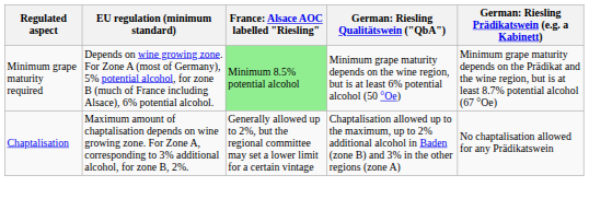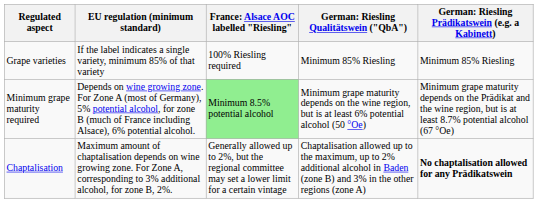 <table class="wikitable">
 <tr>
 <th>Regulated aspect</th>
 <th>EU regulation (minimum standard)</th>
 <th>France: <a href='#'>Alsace AOC</a> labelled "Riesling"</th>
 <th>German: Riesling <a href='#'>Qualitätswein</a> ("QbA")</th>
 <th>German: Riesling <a href='#'>Prädikatswein</a> (e.g. a <a href='#'>Kabinett</a>)</th>
+</tr>
+<tr>
+<td>Grape varieties</td>
+<td>If the label indicates a single variety, minimum 85% of that variety</td>
+<td>100% Riesling required</td>
+<td>Minimum 85% Riesling</td>
+<td>Minimum 85% Riesling</td>
 </tr>
 <tr>
 <td>Minimum grape maturity required</td>
 <td>Depends on <a href='#'>wine growing zone</a>. For Zone A (most of Germany), 5% <a href='#'>potential alcohol</a>, for zone B (much of France including Alsace), 6% potential alcohol.</td>
 <td style="background: lightgreen;">Minimum 8.5% potential alcohol</td>
 <td>Minimum grape maturity depends on the wine region, but is at least 6% potential alcohol (50 <a href='#'>°Oe</a>)</td>
 <td>Minimum grape maturity depends on the Prädikat and the wine region, but is at least 8.7% potential alcohol (67 °Oe)</td>
 </tr>
 <tr>
 <td><a href='#'>Chaptalisation</a></td>
 <td>Maximum amount of chaptalisation depends on wine growing zone. For Zone A, corresponding to 3% additional alcohol, for zone B, 2%.</td>
 <td>Generally allowed up to 2%, but the regional committee may set a lower limit for a certain vintage</td>
 <td>Chaptalisation allowed up to the maximum, up to 2% additional alcohol in <a href='#'>Baden</a> (zone B) and 3% in the other regions (zone A)</td>
-<td>No chaptalisation allowed for any Prädikatswein</td>
+<td><strong>No chaptalisation allowed for any Prädikatswein</strong></td>
 </tr>
 </table>
